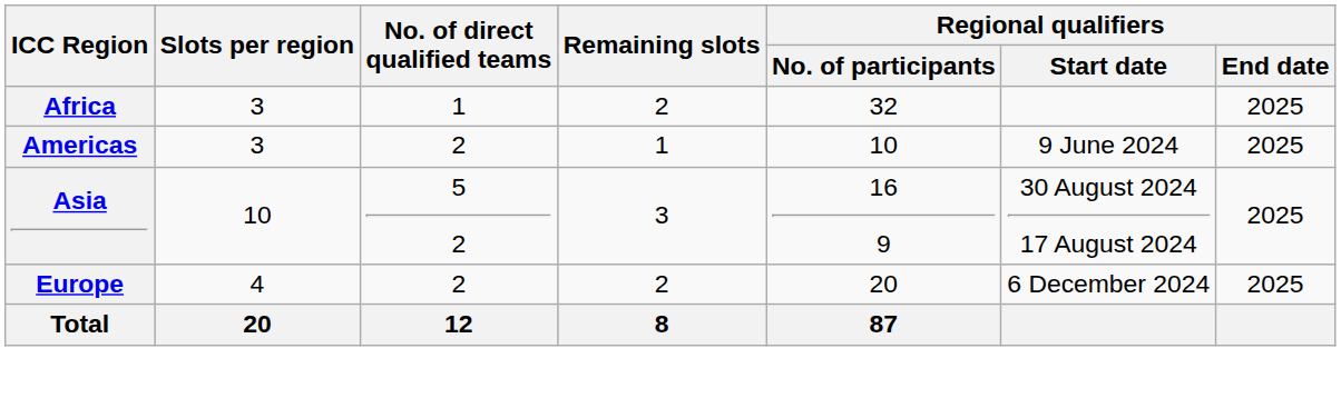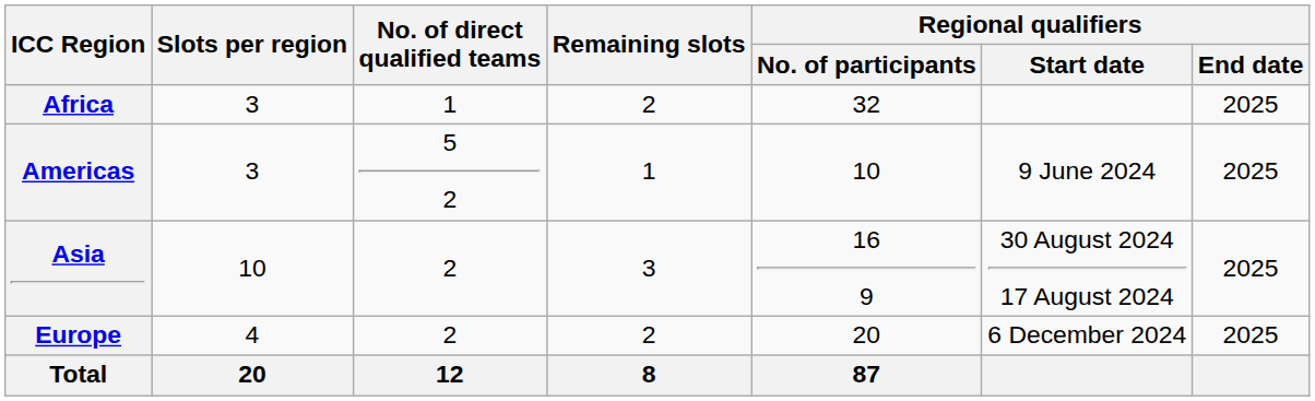 <table class="wikitable sortable" style="text-align: center;">
 <tr>
 <th scope="col" rowspan="2">ICC Region</th>
 <th scope="col" rowspan="2">Slots per region</th>
 <th scope="col" rowspan="2">No. of direct <br> qualified teams</th>
 <th scope="col" rowspan="2">Remaining slots</th>
 <th scope="colgroup" colspan="3">Regional qualifiers</th>
 </tr>
 <tr>
 <th scope="col">No. of participants</th>
 <th scope="col">Start date</th>
 <th scope="col">End date</th>
 </tr>
 <tr>
 <th scope="row"><a href='#'>Africa</a></th>
 <td>3</td>
 <td>1</td>
 <td>2</td>
 <td>32</td>
 <td></td>
 <td>2025</td>
 </tr>
 <tr>
 <th scope="row"><a href='#'>Americas</a></th>
 <td>3</td>
-<td>2</td>
+<td>5<hr>2</td>
 <td>1</td>
 <td>10</td>
 <td>9 June 2024</td>
 <td>2025</td>
 </tr>
 <tr>
 <th scope="row"><a href='#'>Asia<hr></a></th>
 <td>10</td>
-<td>5<hr>2</td>
+<td>2</td>
 <td>3</td>
 <td>16<hr>9</td>
 <td>30 August 2024<hr>17 August 2024</td>
 <td>2025</td>
 </tr>
 <tr>
 <th scope="row"><a href='#'>Europe</a></th>
 <td>4</td>
 <td>2</td>
 <td>2</td>
 <td>20</td>
 <td>6 December 2024</td>
 <td>2025</td>
 </tr>
 <tr class=sortbottom>
 <th>Total</th>
 <th>20</th>
 <th>12</th>
 <th>8</th>
 <th>87</th>
 <th></th>
 <th></th>
 </tr>
 </table>
